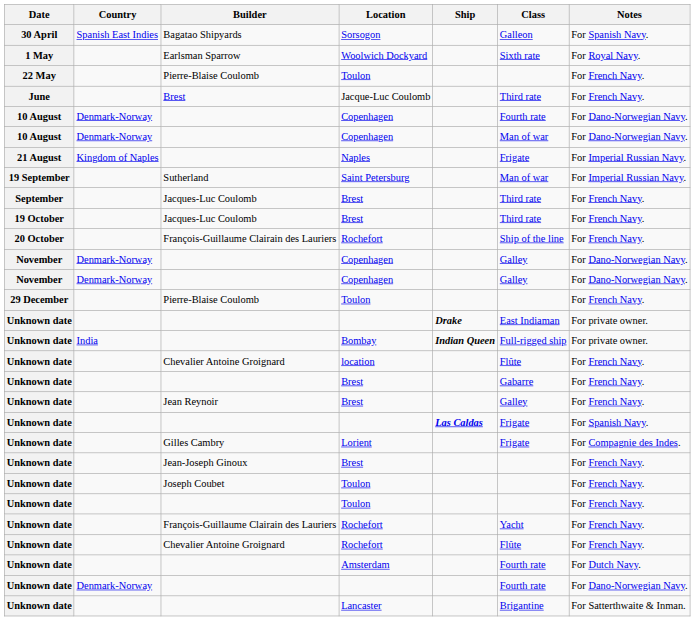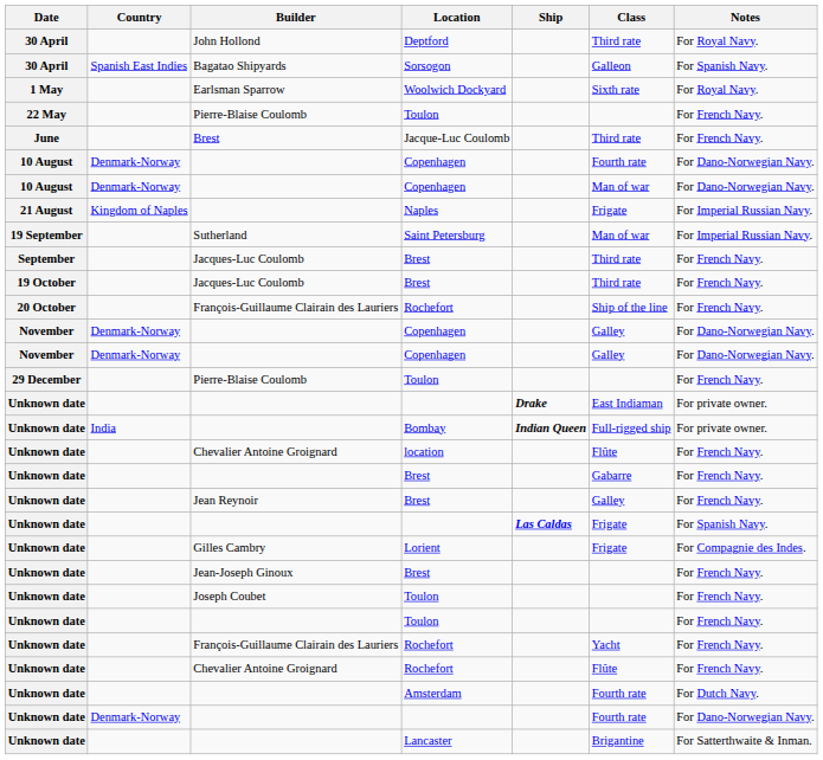 <table class="wikitable sortable" style="font-size:1.00em; line-height:1.5em;">
 <tr>
 <th>Date</th>
 <th>Country</th>
 <th>Builder</th>
 <th>Location</th>
 <th>Ship</th>
 <th>Class</th>
 <th>Notes</th>
+</tr>
+<tr ---->
+<th>30 April</th>
+<td></td>
+<td>John Hollond</td>
+<td><a href='#'>Deptford</a></td>
+<td><strong></strong></td>
+<td><a href='#'>Third rate</a></td>
+<td>For <a href='#'>Royal Navy</a>.</td>
 </tr>
 <tr ---->
 <th>30 April</th>
 <td> <a href='#'>Spanish East Indies</a></td>
 <td>Bagatao Shipyards</td>
 <td><a href='#'>Sorsogon</a></td>
 <td><strong></strong></td>
 <td><a href='#'>Galleon</a></td>
 <td>For <a href='#'>Spanish Navy</a>.</td>
 </tr>
 <tr ---->
 <th>1 May</th>
 <td></td>
 <td>Earlsman Sparrow</td>
 <td><a href='#'>Woolwich Dockyard</a></td>
 <td><strong></strong></td>
 <td><a href='#'>Sixth rate</a></td>
 <td>For <a href='#'>Royal Navy</a>.</td>
 </tr>
 <tr ---->
 <th>22 May</th>
 <td></td>
 <td>Pierre-Blaise Coulomb</td>
 <td><a href='#'>Toulon</a></td>
 <td><strong></strong></td>
 <td></td>
 <td>For <a href='#'>French Navy</a>.</td>
 </tr>
 <tr ---->
 <th>June</th>
 <td></td>
 <td><a href='#'>Brest</a></td>
 <td>Jacque-Luc Coulomb</td>
 <td><strong></strong></td>
 <td><a href='#'>Third rate</a></td>
 <td>For <a href='#'>French Navy</a>.</td>
 </tr>
 <tr ---->
 <th>10 August</th>
 <td> <a href='#'>Denmark-Norway</a></td>
 <td></td>
 <td><a href='#'>Copenhagen</a></td>
 <td><strong></strong></td>
 <td><a href='#'>Fourth rate</a></td>
 <td>For <a href='#'>Dano-Norwegian Navy</a>.</td>
 </tr>
 <tr ---->
 <th>10 August</th>
 <td> <a href='#'>Denmark-Norway</a></td>
 <td></td>
 <td><a href='#'>Copenhagen</a></td>
 <td><strong></strong></td>
 <td><a href='#'>Man of war</a></td>
 <td>For <a href='#'>Dano-Norwegian Navy</a>.</td>
 </tr>
 <tr ---->
 <th>21 August</th>
 <td> <a href='#'>Kingdom of Naples</a></td>
 <td></td>
 <td><a href='#'>Naples</a></td>
 <td><strong></strong></td>
 <td><a href='#'>Frigate</a></td>
 <td>For <a href='#'>Imperial Russian Navy</a>.</td>
 </tr>
 <tr ---->
 <th>19 September</th>
 <td></td>
 <td>Sutherland</td>
 <td><a href='#'>Saint Petersburg</a></td>
 <td><strong></strong></td>
 <td><a href='#'>Man of war</a></td>
 <td>For <a href='#'>Imperial Russian Navy</a>.</td>
 </tr>
 <tr ---->
 <th>September</th>
 <td></td>
 <td>Jacques-Luc Coulomb</td>
 <td><a href='#'>Brest</a></td>
 <td><strong></strong></td>
 <td><a href='#'>Third rate</a></td>
 <td>For <a href='#'>French Navy</a>.</td>
 </tr>
 <tr ---->
 <th>19 October</th>
 <td></td>
 <td>Jacques-Luc Coulomb</td>
 <td><a href='#'>Brest</a></td>
 <td><strong></strong></td>
 <td><a href='#'>Third rate</a></td>
 <td>For <a href='#'>French Navy</a>.</td>
 </tr>
 <tr ---->
 <th>20 October</th>
 <td></td>
 <td>François-Guillaume Clairain des Lauriers</td>
 <td><a href='#'>Rochefort</a></td>
 <td><strong></strong></td>
 <td><a href='#'>Ship of the line</a></td>
 <td>For <a href='#'>French Navy</a>.</td>
 </tr>
 <tr ---->
 <th>November</th>
 <td> <a href='#'>Denmark-Norway</a></td>
 <td></td>
 <td><a href='#'>Copenhagen</a></td>
 <td><strong></strong></td>
 <td><a href='#'>Galley</a></td>
 <td>For <a href='#'>Dano-Norwegian Navy</a>.</td>
 </tr>
 <tr ---->
 <th>November</th>
 <td> <a href='#'>Denmark-Norway</a></td>
 <td></td>
 <td><a href='#'>Copenhagen</a></td>
 <td><strong></strong></td>
 <td><a href='#'>Galley</a></td>
 <td>For <a href='#'>Dano-Norwegian Navy</a>.</td>
 </tr>
 <tr ---->
 <th>29 December</th>
 <td></td>
 <td>Pierre-Blaise Coulomb</td>
 <td><a href='#'>Toulon</a></td>
 <td><strong></strong></td>
 <td></td>
 <td>For <a href='#'>French Navy</a>.</td>
 </tr>
 <tr ---->
 <th>Unknown date</th>
 <td></td>
 <td></td>
 <td></td>
 <td><strong><em>Drake</em></strong></td>
 <td><a href='#'>East Indiaman</a></td>
 <td>For private owner.</td>
 </tr>
 <tr ---->
 <th>Unknown date</th>
 <td> <a href='#'>India</a></td>
 <td></td>
 <td><a href='#'>Bombay</a></td>
 <td><strong><em>Indian Queen</em></strong></td>
 <td><a href='#'>Full-rigged ship</a></td>
 <td>For private owner.</td>
 </tr>
 <tr ---->
 <th>Unknown date</th>
 <td></td>
 <td>Chevalier Antoine Groignard</td>
 <td><a href='#'>location</a></td>
 <td><strong></strong></td>
 <td><a href='#'>Flûte</a></td>
 <td>For <a href='#'>French Navy</a>.</td>
 </tr>
 <tr ---->
 <th>Unknown date</th>
 <td></td>
 <td></td>
 <td><a href='#'>Brest</a></td>
 <td><strong></strong></td>
 <td><a href='#'>Gabarre</a></td>
 <td>For <a href='#'>French Navy</a>.</td>
 </tr>
 <tr ---->
 <th>Unknown date</th>
 <td></td>
 <td>Jean Reynoir</td>
 <td><a href='#'>Brest</a></td>
 <td><strong></strong></td>
 <td><a href='#'>Galley</a></td>
 <td>For <a href='#'>French Navy</a>.</td>
 </tr>
 <tr ---->
 <th>Unknown date</th>
 <td></td>
 <td></td>
 <td></td>
 <td><strong><a href='#'><em>Las Caldas</em></a></strong></td>
 <td><a href='#'>Frigate</a></td>
 <td>For <a href='#'>Spanish Navy</a>.</td>
 </tr>
 <tr ---->
 <th>Unknown date</th>
 <td></td>
 <td>Gilles Cambry</td>
 <td><a href='#'>Lorient</a></td>
 <td><strong></strong></td>
 <td><a href='#'>Frigate</a></td>
 <td>For <a href='#'>Compagnie des Indes</a>.</td>
 </tr>
 <tr ---->
 <th>Unknown date</th>
 <td></td>
 <td>Jean-Joseph Ginoux</td>
 <td><a href='#'>Brest</a></td>
 <td><strong></strong></td>
 <td></td>
 <td>For <a href='#'>French Navy</a>.</td>
 </tr>
 <tr ---->
 <th>Unknown date</th>
 <td></td>
 <td>Joseph Coubet</td>
 <td><a href='#'>Toulon</a></td>
 <td><strong></strong></td>
 <td></td>
 <td>For <a href='#'>French Navy</a>.</td>
 </tr>
 <tr ---->
 <th>Unknown date</th>
 <td></td>
 <td></td>
 <td><a href='#'>Toulon</a></td>
 <td><strong></strong></td>
 <td></td>
 <td>For <a href='#'>French Navy</a>.</td>
 </tr>
 <tr ---->
 <th>Unknown date</th>
 <td></td>
 <td>François-Guillaume Clairain des Lauriers</td>
 <td><a href='#'>Rochefort</a></td>
 <td><strong></strong></td>
 <td><a href='#'>Yacht</a></td>
 <td>For <a href='#'>French Navy</a>.</td>
 </tr>
 <tr ---->
 <th>Unknown date</th>
 <td></td>
 <td>Chevalier Antoine Groignard</td>
 <td><a href='#'>Rochefort</a></td>
 <td><strong></strong></td>
 <td><a href='#'>Flûte</a></td>
 <td>For <a href='#'>French Navy</a>.</td>
 </tr>
 <tr ---->
 <th>Unknown date</th>
 <td></td>
 <td></td>
 <td><a href='#'>Amsterdam</a></td>
 <td><strong></strong></td>
 <td><a href='#'>Fourth rate</a></td>
 <td>For <a href='#'>Dutch Navy</a>.</td>
 </tr>
 <tr ---->
 <th>Unknown date</th>
 <td> <a href='#'>Denmark-Norway</a></td>
 <td></td>
 <td></td>
 <td><strong></strong></td>
 <td><a href='#'>Fourth rate</a></td>
 <td>For <a href='#'>Dano-Norwegian Navy</a>.</td>
 </tr>
 <tr ---->
 <th>Unknown date</th>
 <td></td>
 <td></td>
 <td><a href='#'>Lancaster</a></td>
 <td><strong></strong></td>
 <td><a href='#'>Brigantine</a></td>
 <td>For Satterthwaite & Inman.</td>
 </tr>
 </table>
